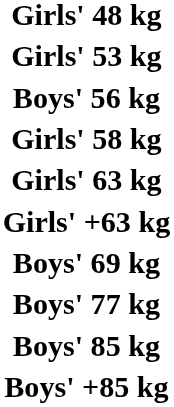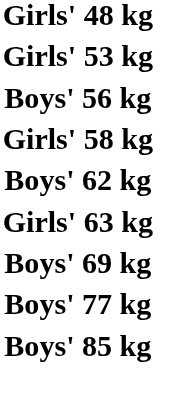 <table>
 <tr>
 <th scope="row">Girls' 48 kg<br></th>
 <td></td>
 <td></td>
 <td></td>
 </tr>
 <tr>
 <th scope="row">Girls' 53 kg<br></th>
 <td></td>
 <td></td>
 <td></td>
 </tr>
 <tr>
 <th scope="row">Boys' 56 kg<br></th>
 <td></td>
 <td></td>
 <td></td>
 </tr>
 <tr>
 <th scope="row">Girls' 58 kg<br></th>
 <td></td>
 <td></td>
 <td></td>
 </tr>
 <tr>
-<th scope="row">Girls' 63 kg<br></th>
+<th scope="row">Boys' 62 kg<br></th>
 <td></td>
 <td></td>
 <td></td>
 </tr>
 <tr>
-<th scope="row">Girls' +63 kg<br></th>
+<th scope="row">Girls' 63 kg<br></th>
 <td></td>
 <td></td>
 <td></td>
 </tr>
 <tr>
 <th scope="row">Boys' 69 kg<br></th>
 <td></td>
 <td></td>
 <td></td>
 </tr>
 <tr>
 <th scope="row">Boys' 77 kg<br></th>
 <td></td>
 <td></td>
 <td></td>
 </tr>
 <tr>
 <th scope="row">Boys' 85 kg<br></th>
 <td></td>
 <td></td>
 <td></td>
 </tr>
-<tr>
-<th scope="row">Boys' +85 kg<br></th>
-<td></td>
-<td></td>
-<td></td>
-</tr>
 </table>
